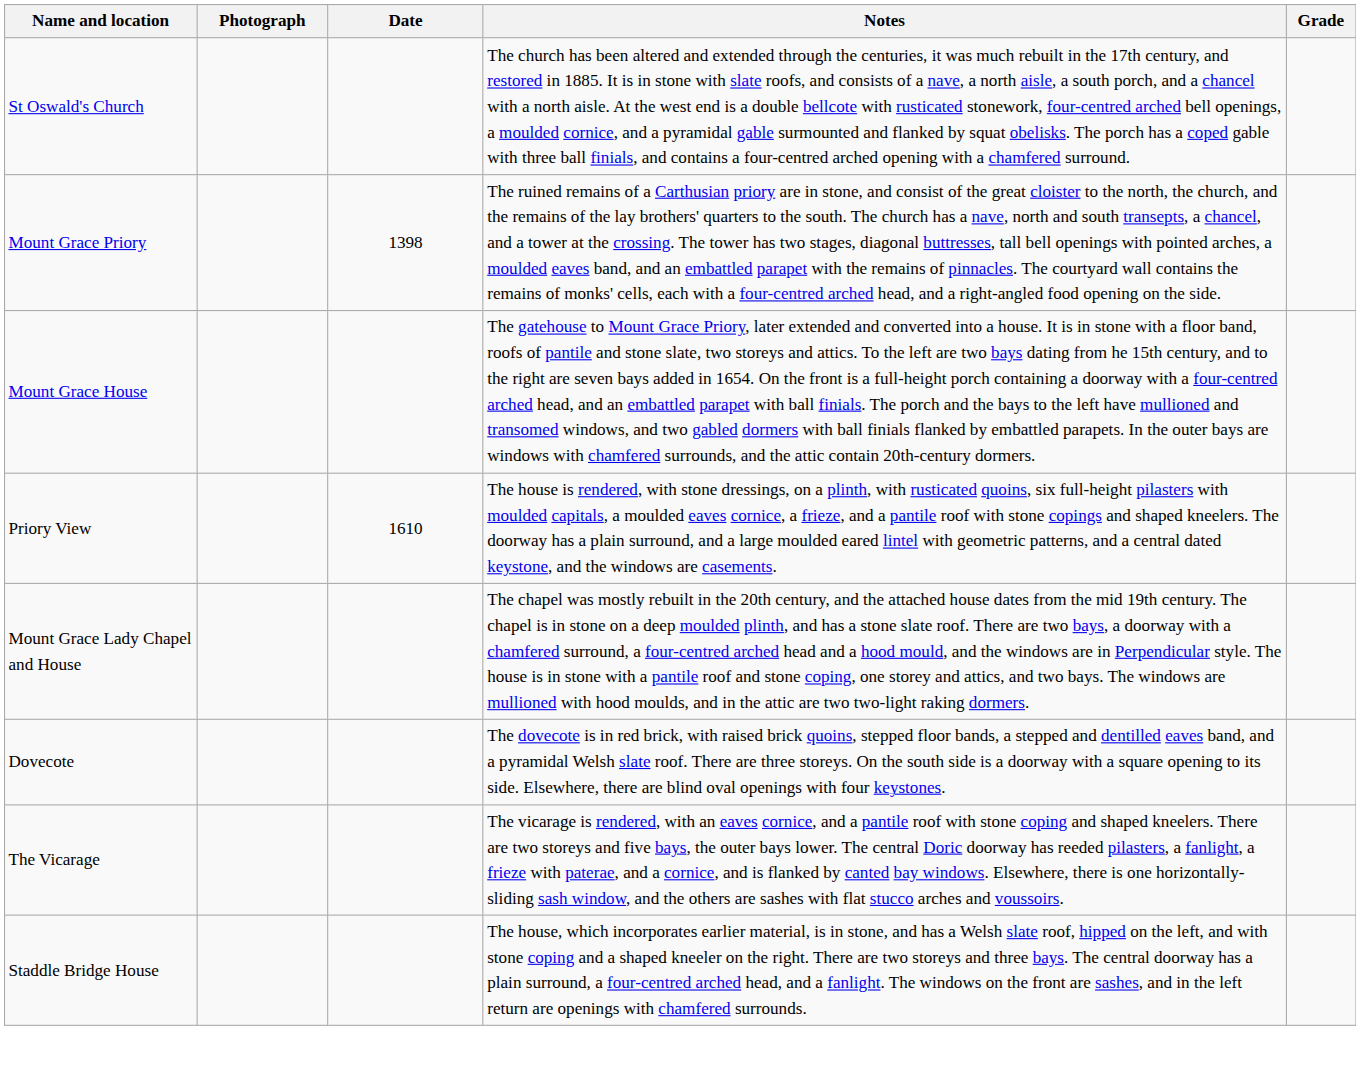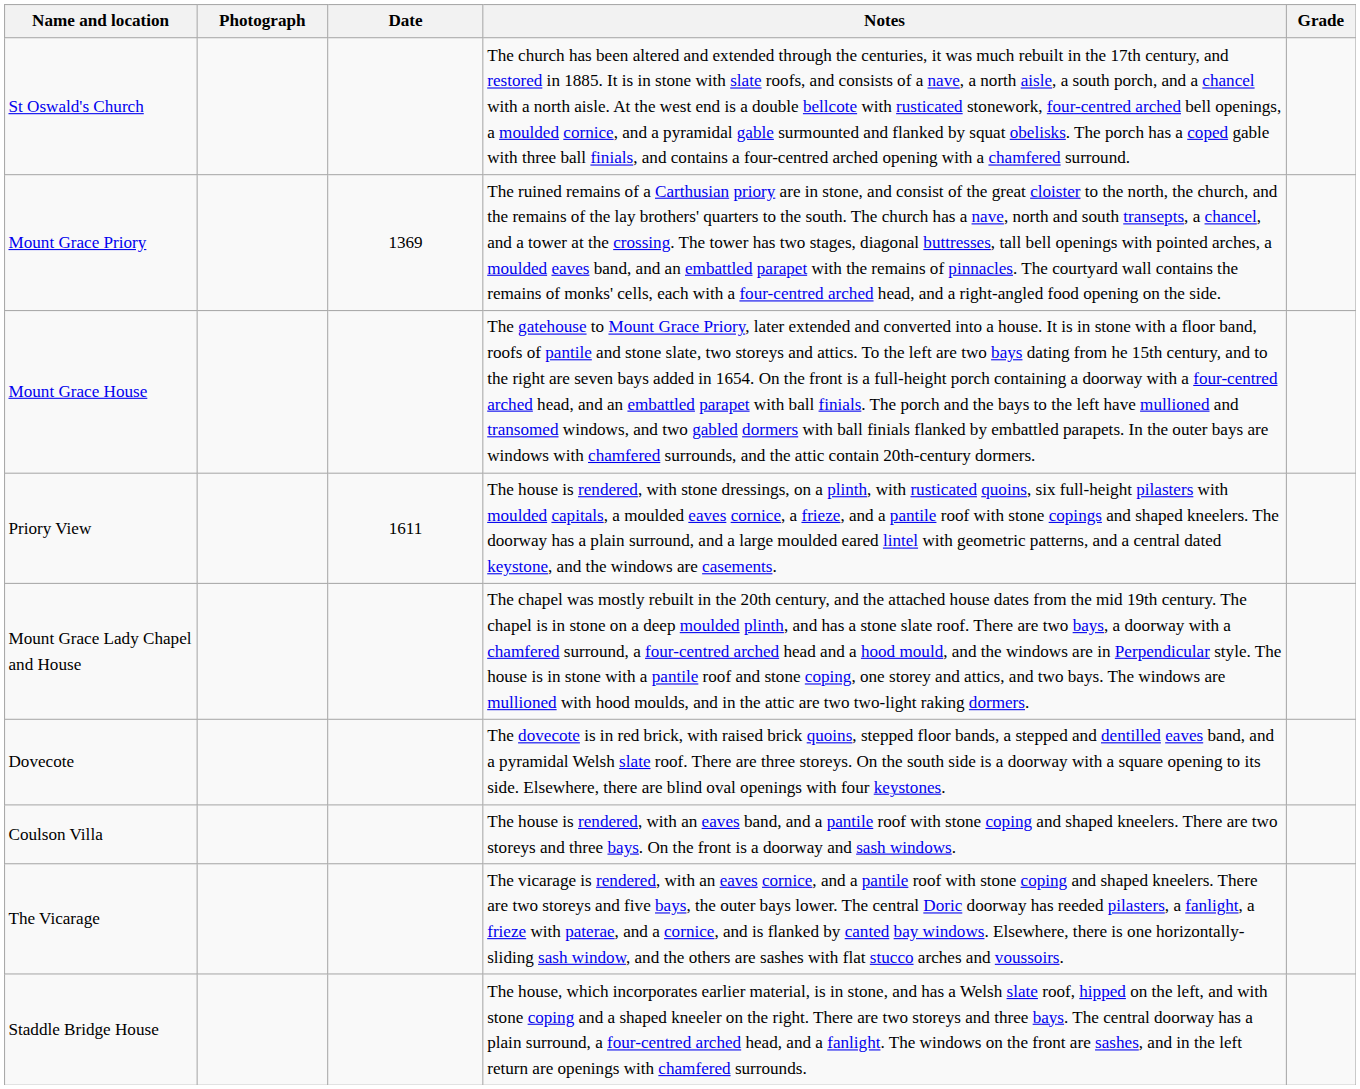 <table class="wikitable sortable plainrowheaders" style="width:100%; border:0px; text-align:left; line-height:150%">
 <tr>
 <th scope="col"  style="width:150px">Name and location</th>
 <th scope="col"  style="width:100px" class="unsortable">Photograph</th>
 <th scope="col"  style="width:120px">Date</th>
 <th scope="col"  style="width:650px" class="unsortable">Notes</th>
 <th scope="col"  style="width:50px">Grade</th>
 </tr>
 <tr>
 <td><a href='#'>St Oswald's Church</a><br><small></small></td>
 <td></td>
 <td align="center"></td>
 <td>The church has been altered and extended through the centuries, it was much rebuilt in the 17th century, and <a href='#'>restored</a> in 1885.  It is in stone with <a href='#'>slate</a> roofs, and consists of a <a href='#'>nave</a>, a north <a href='#'>aisle</a>, a south porch, and a <a href='#'>chancel</a> with a north aisle.  At the west end is a double <a href='#'>bellcote</a> with <a href='#'>rusticated</a> stonework, <a href='#'>four-centred arched</a> bell openings, a <a href='#'>moulded</a> <a href='#'>cornice</a>, and a pyramidal <a href='#'>gable</a> surmounted and flanked by squat <a href='#'>obelisks</a>.  The porch has a <a href='#'>coped</a> gable with three ball <a href='#'>finials</a>, and contains a four-centred arched opening with a <a href='#'>chamfered</a> surround.</td>
 <td align="center" ></td>
 </tr>
 <tr>
 <td><a href='#'>Mount Grace Priory</a><br><small></small></td>
 <td></td>
-<td align="center">1398</td>
+<td align="center">1369</td>
 <td>The ruined remains of a <a href='#'>Carthusian</a> <a href='#'>priory</a> are in stone, and consist of the great <a href='#'>cloister</a> to the north, the church, and the remains of the lay brothers' quarters to the south.  The church has a <a href='#'>nave</a>, north and south <a href='#'>transepts</a>, a <a href='#'>chancel</a>, and a tower at the <a href='#'>crossing</a>.  The tower has two stages, diagonal <a href='#'>buttresses</a>, tall bell openings with pointed arches, a <a href='#'>moulded</a> <a href='#'>eaves</a> band, and an <a href='#'>embattled</a> <a href='#'>parapet</a> with the remains of <a href='#'>pinnacles</a>.  The courtyard wall contains the remains of monks' cells, each with a <a href='#'>four-centred arched</a> head, and a right-angled food opening on the side.</td>
 <td align="center" ></td>
 </tr>
 <tr>
 <td><a href='#'>Mount Grace House</a><br><small></small></td>
 <td></td>
 <td align="center"></td>
 <td>The <a href='#'>gatehouse</a> to <a href='#'>Mount Grace Priory</a>, later extended and converted into a house.  It is in stone with a floor band, roofs of <a href='#'>pantile</a> and stone slate, two storeys and attics.  To the left are two <a href='#'>bays</a> dating from he 15th century, and to the right are seven bays added in 1654.  On the front is a full-height porch containing a doorway with a <a href='#'>four-centred arched</a> head, and an <a href='#'>embattled</a> <a href='#'>parapet</a> with ball <a href='#'>finials</a>.  The porch and the bays to the left have <a href='#'>mullioned</a> and <a href='#'>transomed</a> windows, and two <a href='#'>gabled</a> <a href='#'>dormers</a> with ball finials flanked by embattled parapets.  In the outer bays are windows with <a href='#'>chamfered</a> surrounds, and the attic contain 20th-century dormers.</td>
 <td align="center" ></td>
 </tr>
 <tr>
 <td>Priory View<br><small></small></td>
 <td></td>
-<td align="center">1610</td>
+<td align="center">1611</td>
 <td>The house is <a href='#'>rendered</a>, with stone dressings, on a <a href='#'>plinth</a>, with <a href='#'>rusticated</a> <a href='#'>quoins</a>, six full-height <a href='#'>pilasters</a> with <a href='#'>moulded</a> <a href='#'>capitals</a>, a moulded <a href='#'>eaves</a> <a href='#'>cornice</a>, a <a href='#'>frieze</a>, and a <a href='#'>pantile</a> roof with stone <a href='#'>copings</a> and shaped kneelers.  The doorway has a plain surround, and a large moulded eared <a href='#'>lintel</a> with geometric patterns, and a central dated <a href='#'>keystone</a>, and the windows are <a href='#'>casements</a>.</td>
 <td align="center" ></td>
 </tr>
 <tr>
 <td>Mount Grace Lady Chapel and House<br><small></small></td>
 <td></td>
 <td align="center"></td>
 <td>The chapel was mostly rebuilt in the 20th century, and the attached house dates from the mid 19th century.  The chapel is in stone on a deep <a href='#'>moulded</a> <a href='#'>plinth</a>, and has a stone slate roof.  There are two <a href='#'>bays</a>, a doorway with a <a href='#'>chamfered</a> surround, a <a href='#'>four-centred arched</a> head and a <a href='#'>hood mould</a>, and the windows are in <a href='#'>Perpendicular</a> style.  The house is in stone with a <a href='#'>pantile</a> roof and stone <a href='#'>coping</a>, one storey and attics, and two bays.  The windows are <a href='#'>mullioned</a> with hood moulds, and in the attic are two two-light raking <a href='#'>dormers</a>.</td>
 <td align="center" ></td>
 </tr>
 <tr>
 <td>Dovecote<br><small></small></td>
 <td></td>
 <td align="center"></td>
 <td>The <a href='#'>dovecote</a> is in red brick, with raised brick <a href='#'>quoins</a>, stepped floor bands, a stepped and <a href='#'>dentilled</a> <a href='#'>eaves</a> band, and a pyramidal Welsh <a href='#'>slate</a> roof.  There are three storeys.  On the south side is a doorway with a square opening to its side.  Elsewhere, there are blind oval openings with four <a href='#'>keystones</a>.</td>
+<td align="center" ></td>
+</tr>
+<tr>
+<td>Coulson Villa<br><small></small></td>
+<td></td>
+<td align="center"></td>
+<td>The house is <a href='#'>rendered</a>, with an <a href='#'>eaves</a> band, and a <a href='#'>pantile</a> roof with stone <a href='#'>coping</a> and shaped kneelers.  There are two storeys and three <a href='#'>bays</a>.  On the front is a doorway and <a href='#'>sash windows</a>.</td>
 <td align="center" ></td>
 </tr>
 <tr>
 <td>The Vicarage<br><small></small></td>
 <td></td>
 <td align="center"></td>
 <td>The vicarage is <a href='#'>rendered</a>, with an <a href='#'>eaves</a> <a href='#'>cornice</a>, and a <a href='#'>pantile</a> roof with stone <a href='#'>coping</a> and shaped kneelers.  There are two storeys and five <a href='#'>bays</a>, the outer bays lower.  The central <a href='#'>Doric</a> doorway has reeded <a href='#'>pilasters</a>, a <a href='#'>fanlight</a>, a <a href='#'>frieze</a> with <a href='#'>paterae</a>, and a <a href='#'>cornice</a>, and is flanked by <a href='#'>canted</a> <a href='#'>bay windows</a>.  Elsewhere, there is one horizontally-sliding <a href='#'>sash window</a>, and the others are sashes with flat <a href='#'>stucco</a> arches and <a href='#'>voussoirs</a>.</td>
 <td align="center" ></td>
 </tr>
 <tr>
 <td>Staddle Bridge House<br><small></small></td>
 <td></td>
 <td align="center"></td>
 <td>The house, which incorporates earlier material, is in stone, and has a Welsh <a href='#'>slate</a> roof, <a href='#'>hipped</a> on the left, and with stone <a href='#'>coping</a> and a shaped kneeler on the right.  There are two storeys and three <a href='#'>bays</a>.  The central doorway has a plain surround, a <a href='#'>four-centred arched</a> head, and a <a href='#'>fanlight</a>.  The windows on the front are <a href='#'>sashes</a>, and in the left return are openings with <a href='#'>chamfered</a> surrounds.</td>
 <td align="center" ></td>
 </tr>
 <tr>
 </tr>
 </table>
